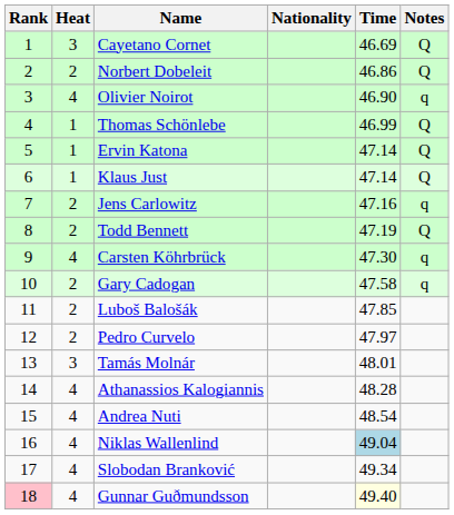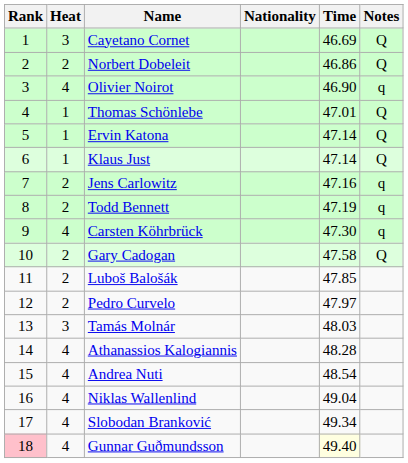 <table class="wikitable sortable" style="text-align:center">
 <tr>
 <th>Rank</th>
 <th>Heat</th>
 <th>Name</th>
 <th>Nationality</th>
 <th>Time</th>
 <th>Notes</th>
 </tr>
 <tr bgcolor=ccffcc>
 <td>1</td>
 <td>3</td>
 <td align="left"><a href='#'>Cayetano Cornet</a></td>
 <td align=left></td>
 <td>46.69</td>
 <td>Q</td>
 </tr>
 <tr bgcolor=ccffcc>
 <td>2</td>
 <td>2</td>
 <td align="left"><a href='#'>Norbert Dobeleit</a></td>
 <td align=left></td>
 <td>46.86</td>
 <td>Q</td>
 </tr>
 <tr bgcolor=ccffcc>
 <td>3</td>
 <td>4</td>
 <td align="left"><a href='#'>Olivier Noirot</a></td>
 <td align=left></td>
 <td>46.90</td>
 <td>q</td>
 </tr>
 <tr bgcolor=ccffcc>
 <td>4</td>
 <td>1</td>
 <td align="left"><a href='#'>Thomas Schönlebe</a></td>
 <td align=left></td>
-<td>46.99</td>
+<td>47.01</td>
 <td>Q</td>
 </tr>
 <tr bgcolor=ccffcc>
 <td>5</td>
 <td>1</td>
 <td align="left"><a href='#'>Ervin Katona</a></td>
 <td align=left></td>
 <td>47.14</td>
 <td>Q</td>
 </tr>
 <tr bgcolor=ddffdd>
 <td>6</td>
 <td>1</td>
 <td align="left"><a href='#'>Klaus Just</a></td>
 <td align=left></td>
 <td>47.14</td>
 <td>Q</td>
 </tr>
 <tr bgcolor=ccffcc>
 <td>7</td>
 <td>2</td>
 <td align="left"><a href='#'>Jens Carlowitz</a></td>
 <td align=left></td>
 <td>47.16</td>
 <td>q</td>
 </tr>
 <tr bgcolor=ccffcc>
 <td>8</td>
 <td>2</td>
 <td align="left"><a href='#'>Todd Bennett</a></td>
 <td align=left></td>
 <td>47.19</td>
-<td>Q</td>
+<td>q</td>
 </tr>
 <tr bgcolor=ccffcc>
 <td>9</td>
 <td>4</td>
 <td align="left"><a href='#'>Carsten Köhrbrück</a></td>
 <td align=left></td>
 <td>47.30</td>
 <td>q</td>
 </tr>
 <tr bgcolor=ddffdd>
 <td>10</td>
 <td>2</td>
 <td align="left"><a href='#'>Gary Cadogan</a></td>
 <td align=left></td>
 <td>47.58</td>
-<td>q</td>
+<td>Q</td>
 </tr>
 <tr>
 <td>11</td>
 <td>2</td>
 <td align="left"><a href='#'>Luboš Balošák</a></td>
 <td align=left></td>
 <td>47.85</td>
 <td></td>
 </tr>
 <tr>
 <td>12</td>
 <td>2</td>
 <td align="left"><a href='#'>Pedro Curvelo</a></td>
 <td align=left></td>
 <td>47.97</td>
 <td></td>
 </tr>
 <tr>
 <td>13</td>
 <td>3</td>
 <td align="left"><a href='#'>Tamás Molnár</a></td>
 <td align=left></td>
-<td>48.01</td>
+<td>48.03</td>
 <td></td>
 </tr>
 <tr>
 <td>14</td>
 <td>4</td>
 <td align="left"><a href='#'>Athanassios Kalogiannis</a></td>
 <td align=left></td>
 <td>48.28</td>
 <td></td>
 </tr>
 <tr>
 <td>15</td>
 <td>4</td>
 <td align="left"><a href='#'>Andrea Nuti</a></td>
 <td align=left></td>
 <td>48.54</td>
 <td></td>
 </tr>
 <tr>
 <td>16</td>
 <td>4</td>
 <td align="left"><a href='#'>Niklas Wallenlind</a></td>
 <td align=left></td>
-<td style="background: lightblue;">49.04</td>
+<td>49.04</td>
 <td></td>
 </tr>
 <tr>
 <td>17</td>
 <td>4</td>
 <td align="left"><a href='#'>Slobodan Branković</a></td>
 <td align=left></td>
 <td>49.34</td>
 <td></td>
 </tr>
 <tr>
 <td style="background: pink;">18</td>
 <td>4</td>
 <td align="left"><a href='#'>Gunnar Guðmundsson</a></td>
 <td align=left></td>
 <td style="background: lightyellow;">49.40</td>
 <td></td>
 </tr>
 </table>
